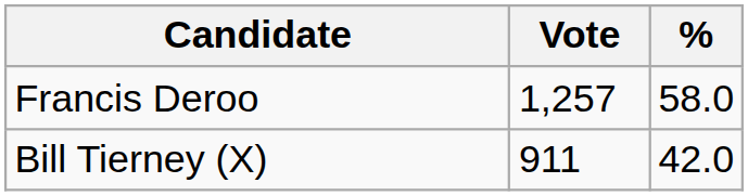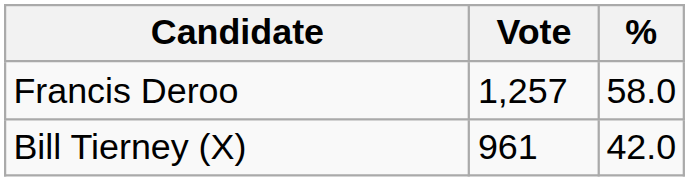 <table class="wikitable">
 <tr>
 <th bgcolor="#DDDDFF" width="200px">Candidate</th>
 <th bgcolor="#DDDDFF" width="50px">Vote</th>
 <th bgcolor="#DDDDFF" width="30px">%</th>
 </tr>
 <tr>
 <td>Francis Deroo</td>
 <td>1,257</td>
 <td>58.0</td>
 </tr>
 <tr>
 <td>Bill Tierney (X)</td>
-<td>911</td>
+<td>961</td>
 <td>42.0</td>
 </tr>
 </table>
